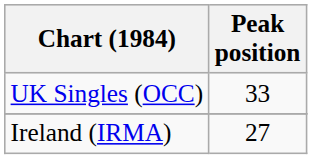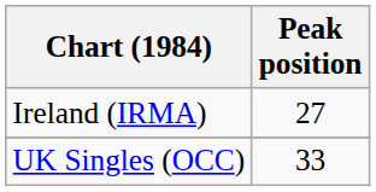 <table class="wikitable sortable">
 <tr>
 <th>Chart (1984)</th>
 <th>Peak<br>position</th>
 </tr>
 <tr>
-<td><a href='#'>UK Singles</a> (<a href='#'>OCC</a>)</td>
-<td style="text-align:center;">33</td>
+<td>Ireland (<a href='#'>IRMA</a>)</td>
+<td style="text-align:center;">27</td>
 </tr>
 <tr>
 </tr>
 <tr>
 </tr>
 <tr>
-<td>Ireland (<a href='#'>IRMA</a>)</td>
-<td style="text-align:center;">27</td>
+<td><a href='#'>UK Singles</a> (<a href='#'>OCC</a>)</td>
+<td style="text-align:center;">33</td>
 </tr>
 </table>
